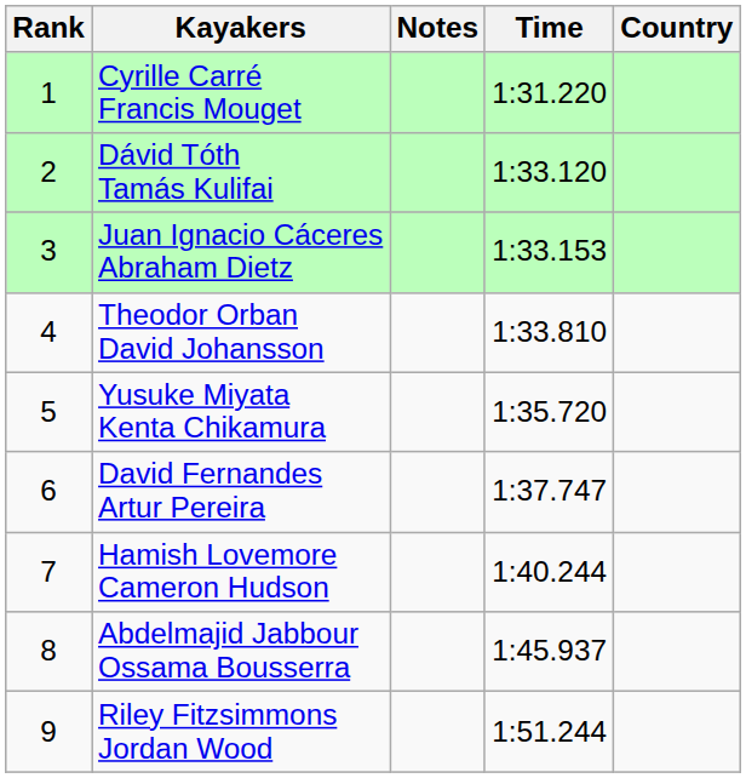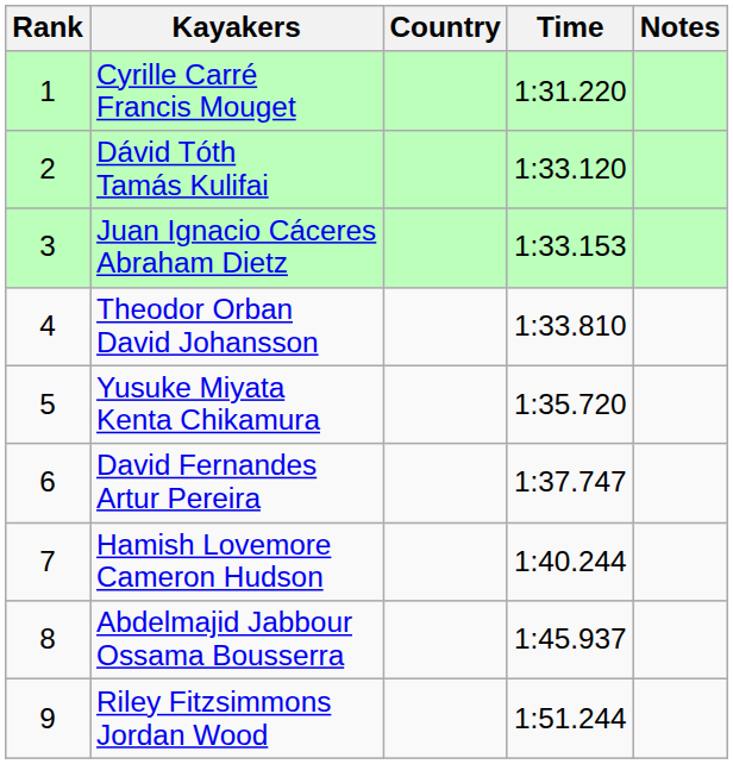 <table class="wikitable" style="text-align:center">
 <tr>
 <th>Rank</th>
 <th>Kayakers</th>
+<th>Country</th>
+<th>Time</th>
 <th>Notes</th>
-<th>Time</th>
-<th>Country</th>
 </tr>
 <tr bgcolor=bbffbb>
 <td>1</td>
 <td align="left"><a href='#'>Cyrille Carré</a><br><a href='#'>Francis Mouget</a></td>
+<td align="left"></td>
+<td>1:31.220</td>
 <td></td>
-<td>1:31.220</td>
-<td align="left"></td>
 </tr>
 <tr bgcolor=bbffbb>
 <td>2</td>
 <td align="left"><a href='#'>Dávid Tóth</a><br><a href='#'>Tamás Kulifai</a></td>
+<td align="left"></td>
+<td>1:33.120</td>
 <td></td>
-<td>1:33.120</td>
-<td align="left"></td>
 </tr>
 <tr bgcolor=bbffbb>
 <td>3</td>
 <td align="left"><a href='#'>Juan Ignacio Cáceres</a><br><a href='#'>Abraham Dietz</a></td>
+<td align="left"></td>
+<td>1:33.153</td>
 <td></td>
-<td>1:33.153</td>
-<td align="left"></td>
 </tr>
 <tr>
 <td>4</td>
 <td align="left"><a href='#'>Theodor Orban</a><br><a href='#'>David Johansson</a></td>
+<td align="left"></td>
+<td>1:33.810</td>
 <td></td>
-<td>1:33.810</td>
-<td align="left"></td>
 </tr>
 <tr>
 <td>5</td>
 <td align="left"><a href='#'>Yusuke Miyata</a><br><a href='#'>Kenta Chikamura</a></td>
+<td align="left"></td>
+<td>1:35.720</td>
 <td></td>
-<td>1:35.720</td>
-<td align="left"></td>
 </tr>
 <tr>
 <td>6</td>
 <td align="left"><a href='#'>David Fernandes</a><br><a href='#'>Artur Pereira</a></td>
+<td align="left"></td>
+<td>1:37.747</td>
 <td></td>
-<td>1:37.747</td>
-<td align="left"></td>
 </tr>
 <tr>
 <td>7</td>
 <td align="left"><a href='#'>Hamish Lovemore</a><br><a href='#'>Cameron Hudson</a></td>
+<td align="left"></td>
+<td>1:40.244</td>
 <td></td>
-<td>1:40.244</td>
-<td align="left"></td>
 </tr>
 <tr>
 <td>8</td>
 <td align="left"><a href='#'>Abdelmajid Jabbour</a><br><a href='#'>Ossama Bousserra</a></td>
+<td align="left"></td>
+<td>1:45.937</td>
 <td></td>
-<td>1:45.937</td>
-<td align="left"></td>
 </tr>
 <tr>
 <td>9</td>
 <td align="left"><a href='#'>Riley Fitzsimmons</a><br><a href='#'>Jordan Wood</a></td>
+<td align="left"></td>
+<td>1:51.244</td>
 <td></td>
-<td>1:51.244</td>
-<td align="left"></td>
 </tr>
 </table>
